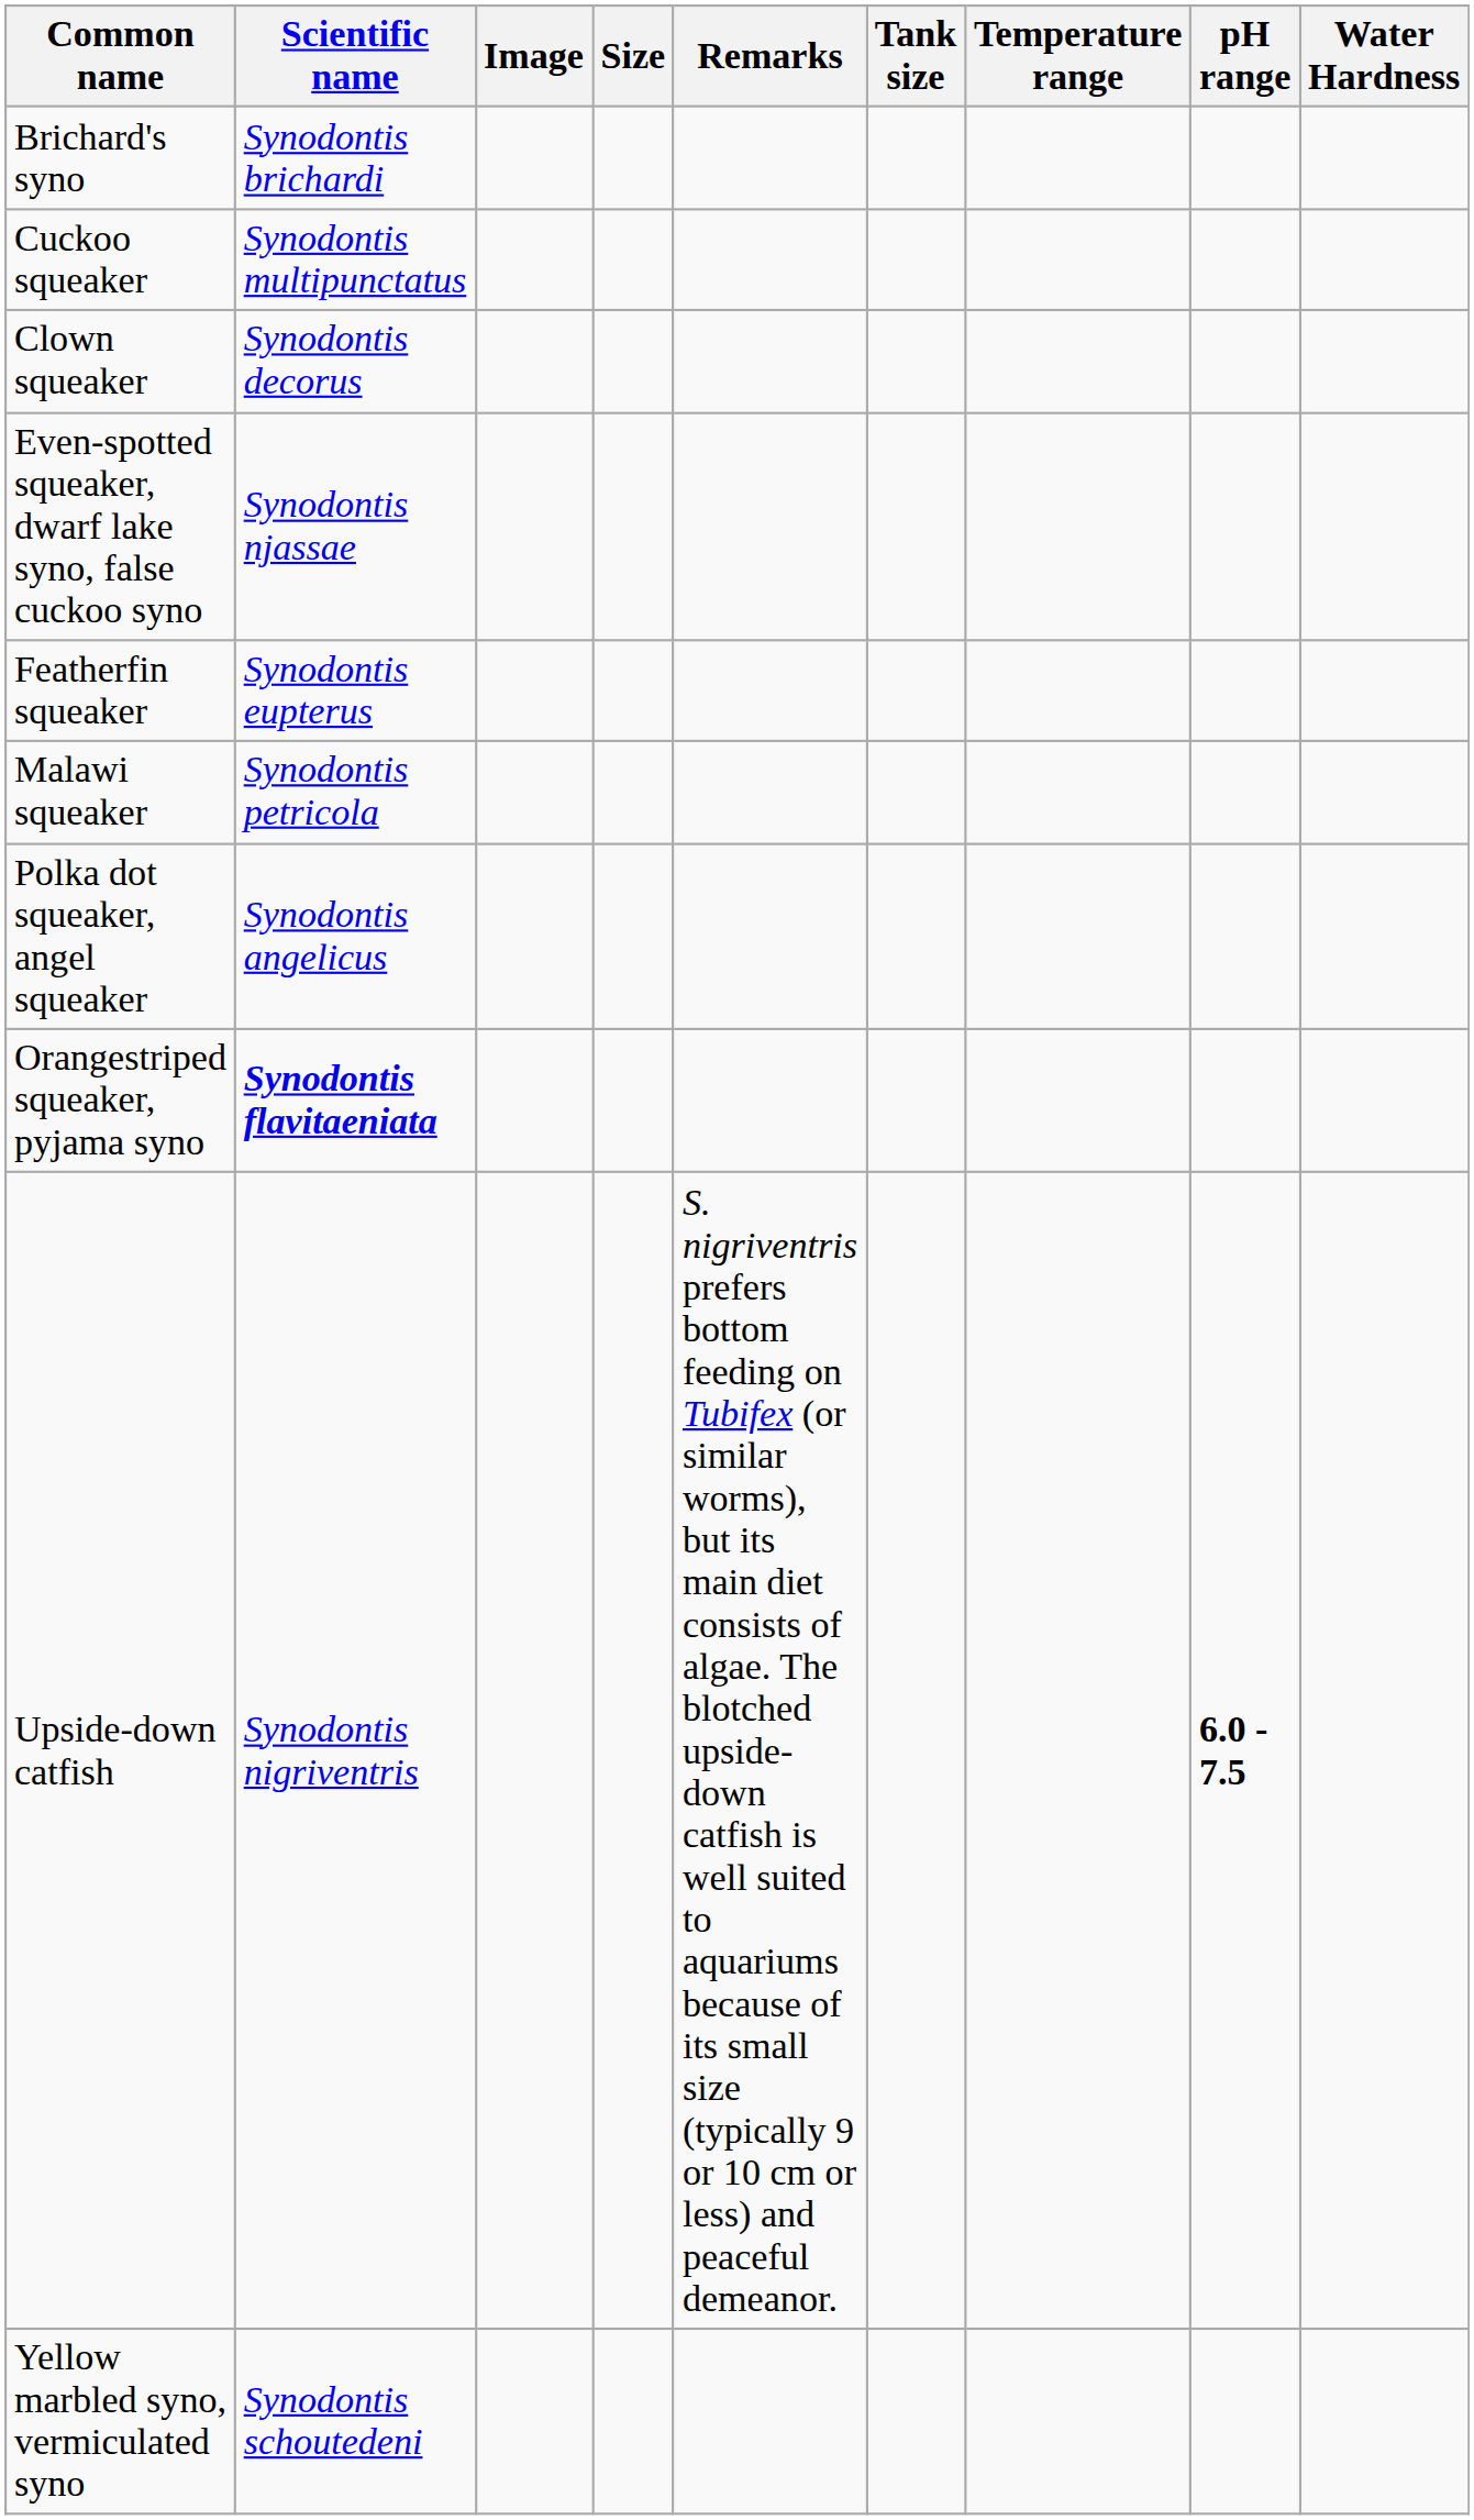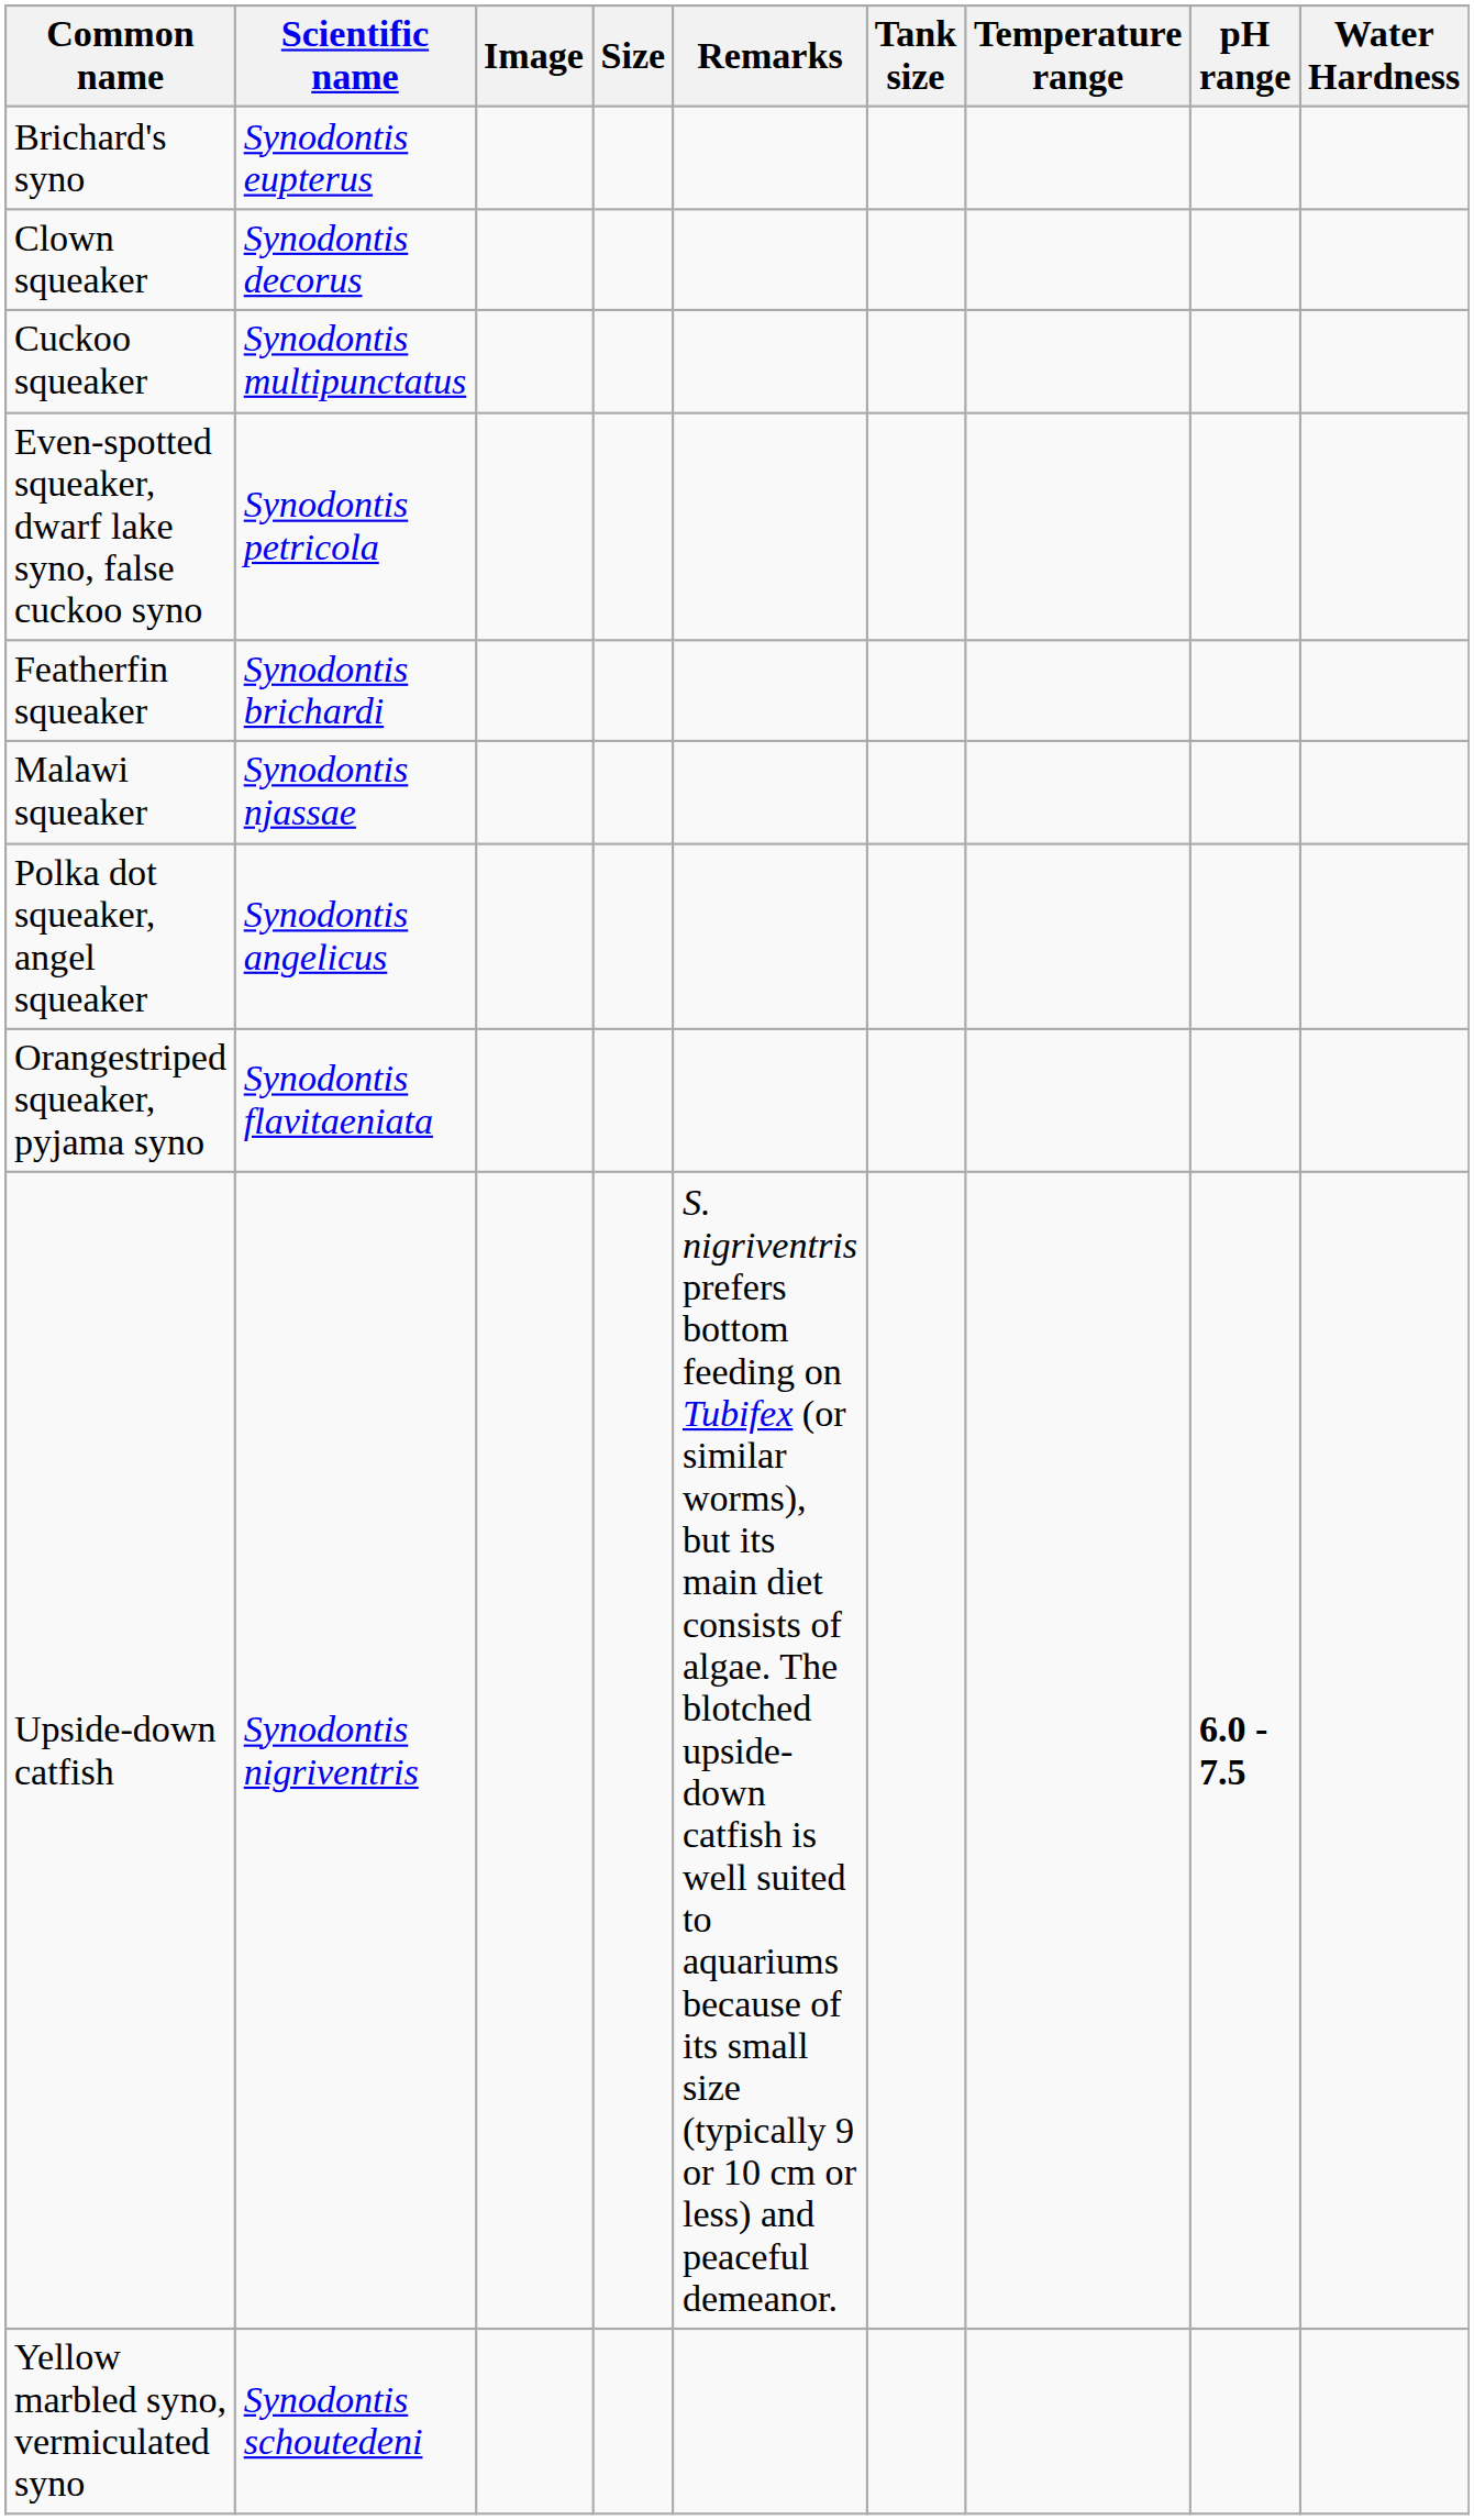 <table class="wikitable sortable">
 <tr>
 <th width="15%">Common name</th>
 <th width="15%"><a href='#'>Scientific name</a></th>
 <th width="1%">Image</th>
 <th width="5%">Size</th>
 <th width="15%">Remarks</th>
 <th width="1%">Tank size</th>
 <th class="unsortable">Temperature range</th>
 <th class="unsortable">pH range</th>
 <th>Water Hardness</th>
 </tr>
 <tr>
 <td>Brichard's syno</td>
-<td><em><a href='#'>Synodontis brichardi</a></em></td>
-<td align="center"></td>
-<td align="center"></td>
-<td></td>
-<td></td>
-<td></td>
-<td></td>
-<td></td>
-</tr>
-<tr>
-<td>Cuckoo squeaker</td>
-<td><em><a href='#'>Synodontis multipunctatus</a></em></td>
+<td><em><a href='#'>Synodontis eupterus</a></em></td>
 <td align="center"></td>
 <td align="center"></td>
 <td></td>
 <td></td>
 <td></td>
 <td></td>
 <td></td>
 </tr>
 <tr>
 <td>Clown squeaker</td>
 <td><em><a href='#'>Synodontis decorus</a></em></td>
 <td></td>
 <td align="center"></td>
 <td></td>
 <td></td>
 <td></td>
 <td></td>
 <td></td>
 </tr>
 <tr>
+<td>Cuckoo squeaker</td>
+<td><em><a href='#'>Synodontis multipunctatus</a></em></td>
+<td align="center"></td>
+<td align="center"></td>
+<td></td>
+<td></td>
+<td></td>
+<td></td>
+<td></td>
+</tr>
+<tr>
 <td>Even-spotted squeaker, dwarf lake syno, false cuckoo syno</td>
-<td><em><a href='#'>Synodontis njassae</a></em></td>
+<td><em><a href='#'>Synodontis petricola</a></em></td>
 <td align="center"></td>
 <td align="center"></td>
 <td></td>
 <td></td>
 <td></td>
 <td></td>
 <td></td>
 </tr>
 <tr>
 <td>Featherfin squeaker</td>
-<td><em><a href='#'>Synodontis eupterus</a></em></td>
+<td><em><a href='#'>Synodontis brichardi</a></em></td>
 <td align="center"></td>
 <td align="center"></td>
 <td></td>
 <td></td>
 <td></td>
 <td></td>
 <td></td>
 </tr>
 <tr>
 <td>Malawi squeaker</td>
-<td><em><a href='#'>Synodontis petricola</a></em></td>
+<td><em><a href='#'>Synodontis njassae</a></em></td>
 <td align="center"></td>
 <td align="center"></td>
 <td></td>
 <td></td>
 <td></td>
 <td></td>
 <td></td>
 </tr>
 <tr>
 <td>Polka dot squeaker, angel squeaker</td>
 <td><em><a href='#'>Synodontis angelicus</a></em></td>
 <td align="center"></td>
 <td align="center"></td>
 <td></td>
 <td></td>
 <td></td>
 <td></td>
 <td></td>
 </tr>
 <tr>
 <td>Orangestriped squeaker, pyjama syno</td>
-<td><strong><em><a href='#'>Synodontis flavitaeniata</a></em></strong></td>
+<td><em><a href='#'>Synodontis flavitaeniata</a></em></td>
 <td align="center"></td>
 <td align="center"></td>
 <td></td>
 <td></td>
 <td></td>
 <td></td>
 <td></td>
 </tr>
 <tr>
 <td>Upside-down catfish</td>
 <td><em><a href='#'>Synodontis nigriventris</a></em></td>
 <td align="center"></td>
 <td align="center"></td>
 <td><em>S. nigriventris</em> prefers bottom feeding on <em><a href='#'>Tubifex</a></em> (or similar worms), but its main diet consists of algae. The blotched upside-down catfish is well suited to aquariums because of its small size (typically 9 or 10 cm or less) and peaceful demeanor.</td>
 <td></td>
 <td></td>
 <td><strong>6.0 - 7.5</strong></td>
 <td></td>
 </tr>
 <tr>
 <td>Yellow marbled syno, vermiculated syno</td>
 <td><em><a href='#'>Synodontis schoutedeni</a></em></td>
 <td align="center"></td>
 <td align="center"></td>
 <td></td>
 <td></td>
 <td></td>
 <td></td>
 <td></td>
 </tr>
 </table>
